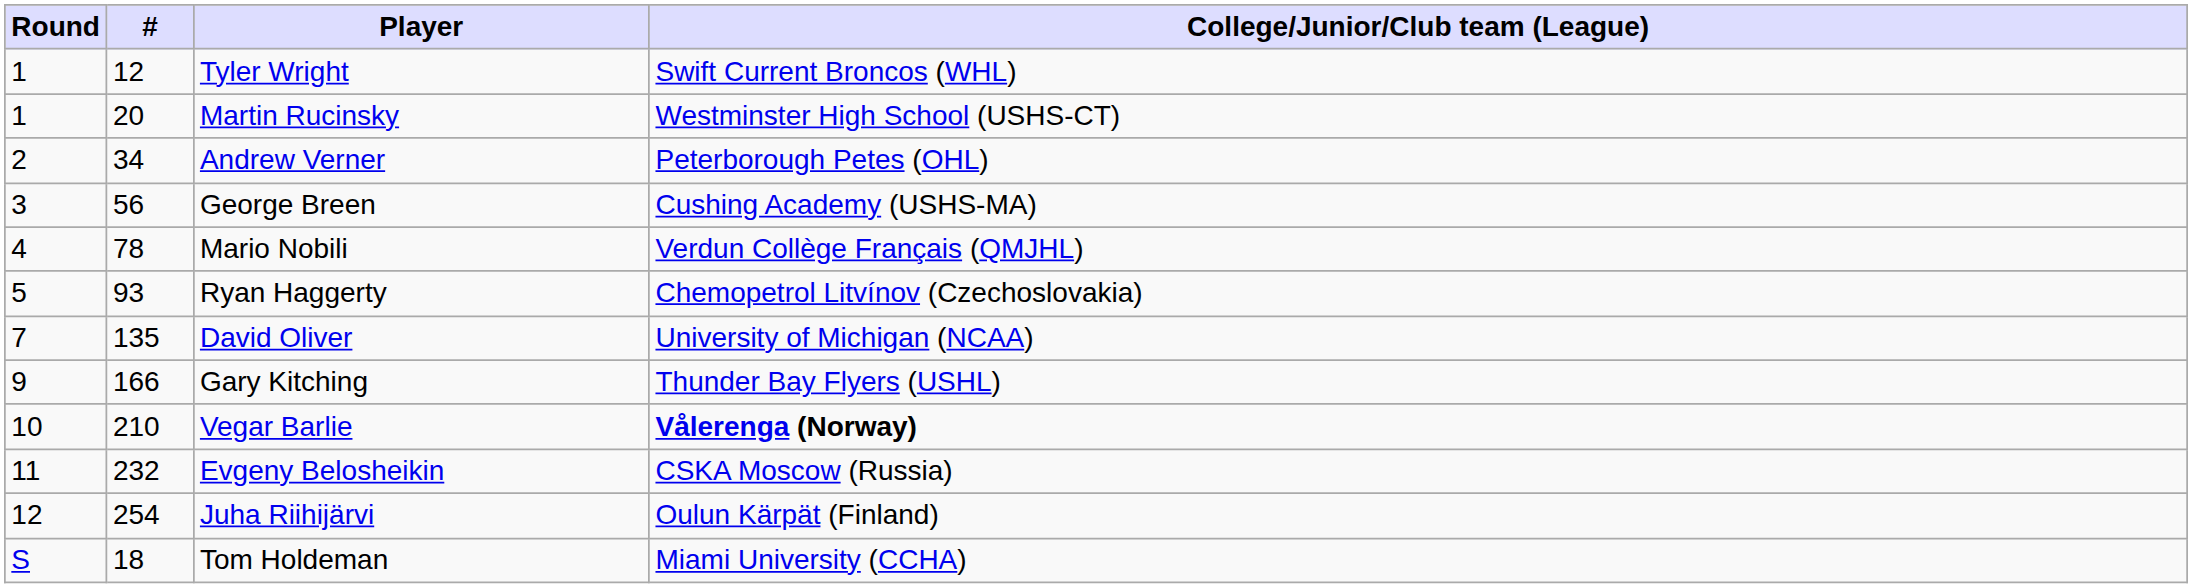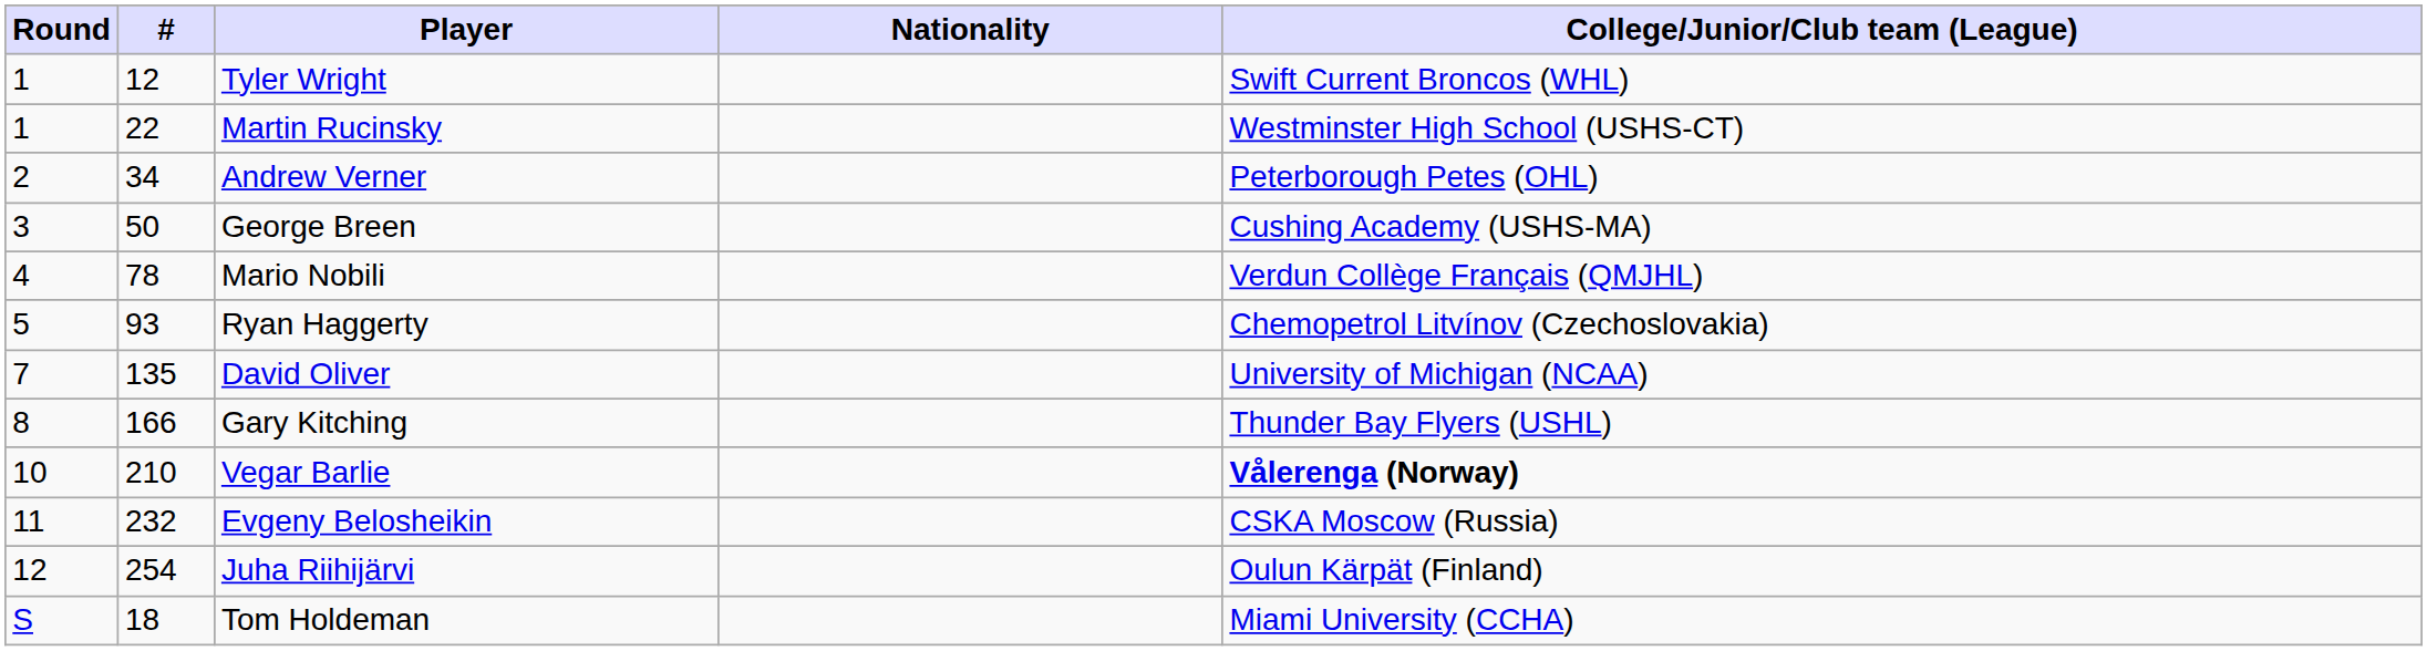 <table class="wikitable">
 <tr style="text-align:center;">
 <th style="background:#ddf; width:4.0%;">Round</th>
 <th style="background:#ddf; width:4.0%;">#</th>
 <th style="background:#ddf; width:21.0%;">Player</th>
+<th style="background:#ddf; width:21.0%;">Nationality</th>
 <th style="background:#ddf; width:100.0%;">College/Junior/Club team (League)</th>
 </tr>
 <tr>
 <td>1</td>
 <td>12</td>
 <td><a href='#'>Tyler Wright</a></td>
+<td></td>
 <td><a href='#'>Swift Current Broncos</a> (<a href='#'>WHL</a>)</td>
 </tr>
 <tr>
 <td>1</td>
-<td>20</td>
+<td>22</td>
 <td><a href='#'>Martin Rucinsky</a></td>
+<td></td>
 <td><a href='#'>Westminster High School</a> (USHS-CT)</td>
 </tr>
 <tr>
 <td>2</td>
 <td>34</td>
 <td><a href='#'>Andrew Verner</a></td>
+<td></td>
 <td><a href='#'>Peterborough Petes</a> (<a href='#'>OHL</a>)</td>
 </tr>
 <tr>
 <td>3</td>
-<td>56</td>
+<td>50</td>
 <td>George Breen</td>
+<td></td>
 <td><a href='#'>Cushing Academy</a> (USHS-MA)</td>
 </tr>
 <tr>
 <td>4</td>
 <td>78</td>
 <td>Mario Nobili</td>
+<td></td>
 <td><a href='#'>Verdun Collège Français</a> (<a href='#'>QMJHL</a>)</td>
 </tr>
 <tr>
 <td>5</td>
 <td>93</td>
 <td>Ryan Haggerty</td>
+<td></td>
 <td><a href='#'>Chemopetrol Litvínov</a> (Czechoslovakia)</td>
 </tr>
 <tr>
 <td>7</td>
 <td>135</td>
 <td><a href='#'>David Oliver</a></td>
+<td></td>
 <td><a href='#'>University of Michigan</a> (<a href='#'>NCAA</a>)</td>
 </tr>
 <tr>
-<td>9</td>
+<td>8</td>
 <td>166</td>
 <td>Gary Kitching</td>
+<td></td>
 <td><a href='#'>Thunder Bay Flyers</a> (<a href='#'>USHL</a>)</td>
 </tr>
 <tr>
 <td>10</td>
 <td>210</td>
 <td><a href='#'>Vegar Barlie</a></td>
+<td></td>
 <td><strong><a href='#'>Vålerenga</a> (Norway)</strong></td>
 </tr>
 <tr>
 <td>11</td>
 <td>232</td>
 <td><a href='#'>Evgeny Belosheikin</a></td>
+<td></td>
 <td><a href='#'>CSKA Moscow</a> (Russia)</td>
 </tr>
 <tr>
 <td>12</td>
 <td>254</td>
 <td><a href='#'>Juha Riihijärvi</a></td>
+<td></td>
 <td><a href='#'>Oulun Kärpät</a> (Finland)</td>
 </tr>
 <tr>
 <td><a href='#'>S</a></td>
 <td>18</td>
 <td>Tom Holdeman</td>
+<td></td>
 <td><a href='#'>Miami University</a> (<a href='#'>CCHA</a>)</td>
 </tr>
 </table>
